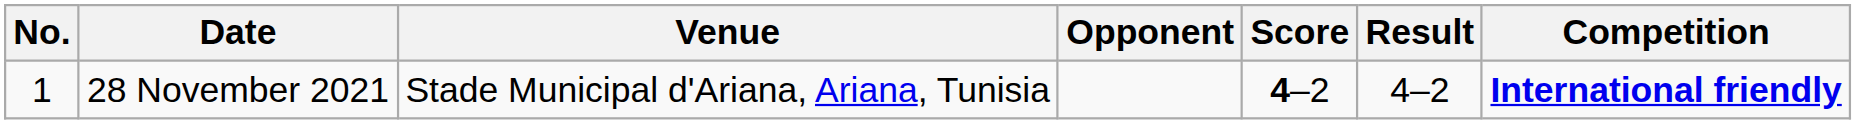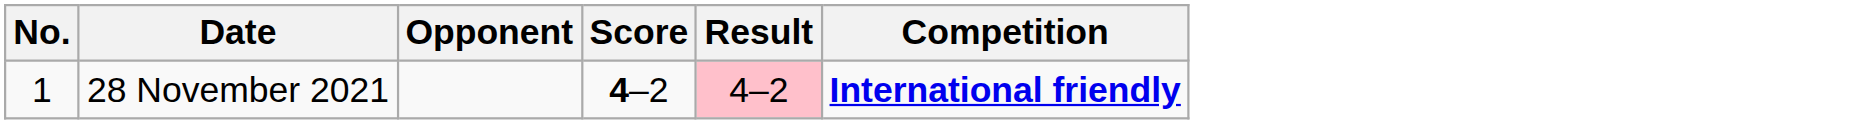 <table class="wikitable sortable">
 <tr>
 <th scope="col">No.</th>
 <th scope="col">Date</th>
-<th scope="col">Venue</th>
 <th scope="col">Opponent</th>
 <th scope="col">Score</th>
 <th scope="col">Result</th>
 <th scope="col">Competition</th>
 </tr>
 <tr>
 <td align="center">1</td>
 <td>28 November 2021</td>
-<td>Stade Municipal d'Ariana, <a href='#'>Ariana</a>, Tunisia</td>
 <td></td>
 <td align="center"><strong>4</strong>–2</td>
-<td align="center">4–2</td>
+<td align="center" style="background: pink;">4–2</td>
 <td><strong><a href='#'>International friendly</a></strong></td>
 </tr>
 </table>
